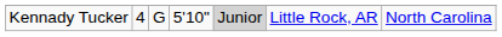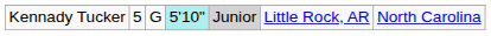 <table class="wikitable sortable" border="1" style="text-align: center;">
 <tr align=center>
 </tr>
 <tr>
 <td>Kennady Tucker</td>
-<td>4</td>
+<td>5</td>
 <td>G</td>
-<td>5'10"</td>
+<td style="background: paleturquoise;">5'10"</td>
 <td style="background: lightgrey;">Junior</td>
 <td><a href='#'>Little Rock, AR</a></td>
 <td><a href='#'>North Carolina</a></td>
 </tr>
 </table>
